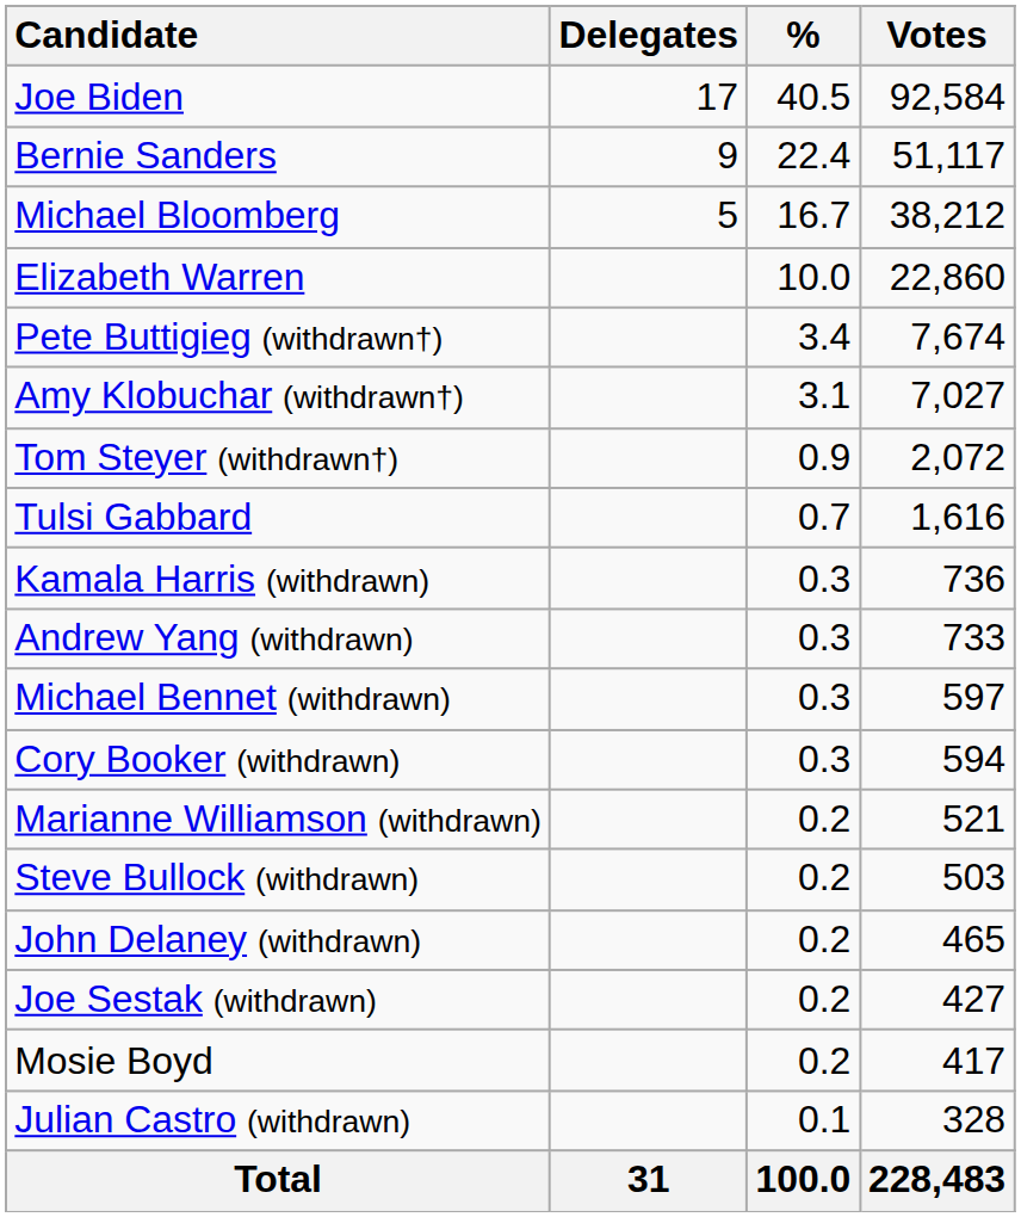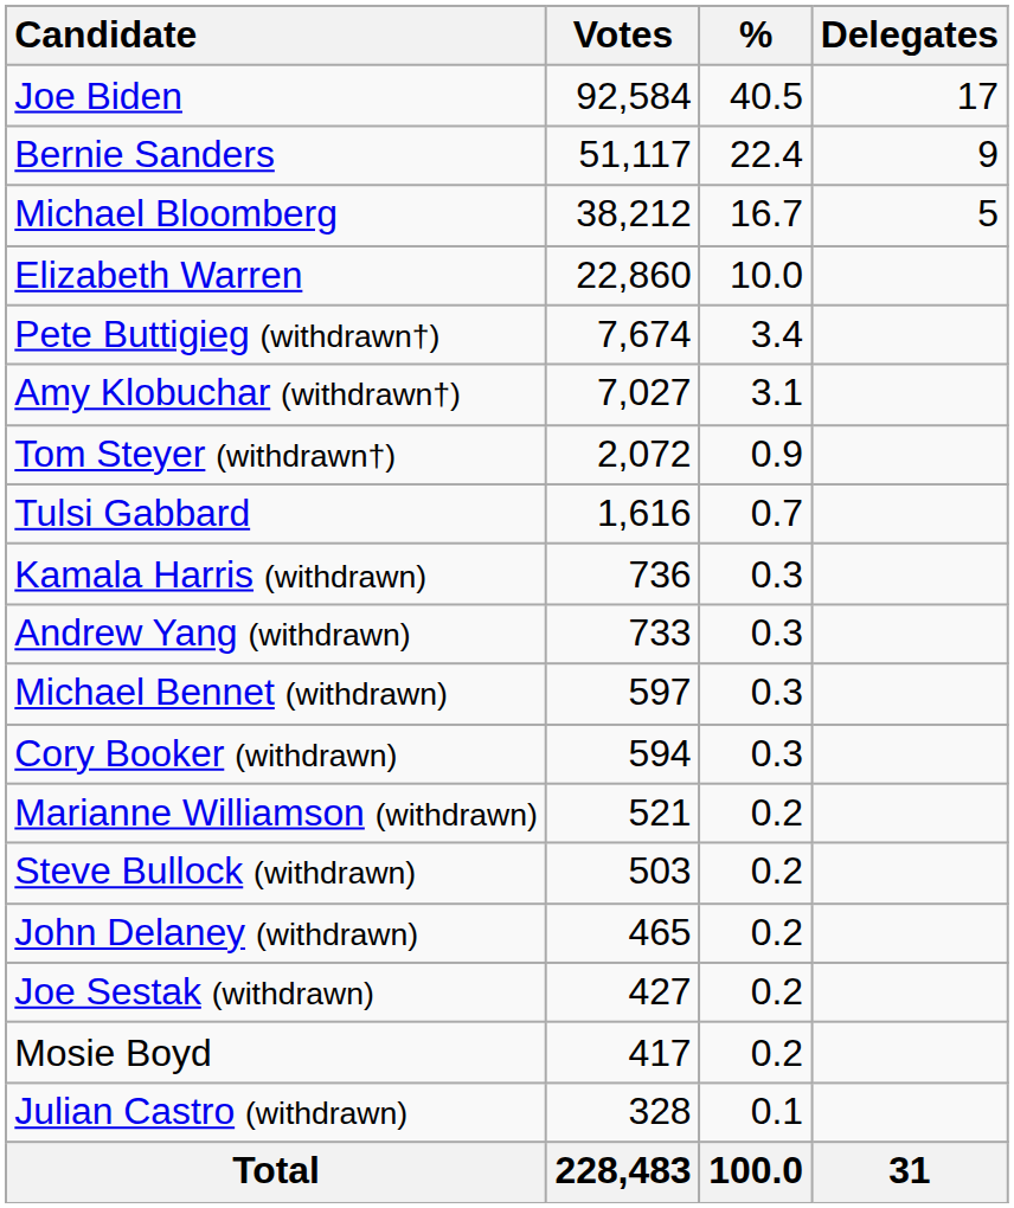 <table class="wikitable sortable" style="text-align:right;">
 <tr>
 <th style="text-align:left;">Candidate</th>
+<th>Votes</th>
+<th>%</th>
 <th>Delegates</th>
-<th>%</th>
-<th>Votes</th>
 </tr>
 <tr>
 <td style="text-align:left;" data-sort-name="Biden, Joe"><a href='#'>Joe Biden</a></td>
+<td>92,584</td>
+<td>40.5</td>
 <td>17</td>
-<td>40.5</td>
-<td>92,584</td>
 </tr>
 <tr>
 <td style="text-align:left;" data-sort-name="Sanders, Bernie"><a href='#'>Bernie Sanders</a></td>
+<td>51,117</td>
+<td>22.4</td>
 <td>9</td>
-<td>22.4</td>
-<td>51,117</td>
 </tr>
 <tr>
 <td style="text-align:left;" data-sort-name="Bloomberg, Michael"><a href='#'>Michael Bloomberg</a></td>
+<td>38,212</td>
+<td>16.7</td>
 <td>5</td>
-<td>16.7</td>
-<td>38,212</td>
 </tr>
 <tr>
 <td style="text-align:left;" data-sort-name="Warren, Elizabeth"><a href='#'>Elizabeth Warren</a></td>
+<td>22,860</td>
+<td>10.0</td>
 <td></td>
-<td>10.0</td>
-<td>22,860</td>
 </tr>
 <tr>
 <td style="text-align:left;" data-sort-name="Buttigieg, Pete"><a href='#'>Pete Buttigieg</a> <small>(withdrawn†)</small></td>
+<td>7,674</td>
+<td>3.4</td>
 <td></td>
-<td>3.4</td>
-<td>7,674</td>
 </tr>
 <tr>
 <td style="text-align:left;" data-sort-name="Klobuchar, Amy"><a href='#'>Amy Klobuchar</a> <small>(withdrawn†)</small></td>
+<td>7,027</td>
+<td>3.1</td>
 <td></td>
-<td>3.1</td>
-<td>7,027</td>
 </tr>
 <tr>
 <td style="text-align:left;" data-sort-name="Steyer, Tom"><a href='#'>Tom Steyer</a> <small>(withdrawn†)</small></td>
+<td>2,072</td>
+<td>0.9</td>
 <td></td>
-<td>0.9</td>
-<td>2,072</td>
 </tr>
 <tr>
 <td style="text-align:left;" data-sort-name="Gabbard, Tulsi"><a href='#'>Tulsi Gabbard</a></td>
+<td>1,616</td>
+<td>0.7</td>
 <td></td>
-<td>0.7</td>
-<td>1,616</td>
 </tr>
 <tr>
 <td style="text-align:left;" data-sort-name="Harris, Kamala"><a href='#'>Kamala Harris</a> <small>(withdrawn)</small></td>
+<td>736</td>
+<td>0.3</td>
 <td></td>
-<td>0.3</td>
-<td>736</td>
 </tr>
 <tr>
 <td style="text-align:left;" data-sort-name="Yang, Andrew"><a href='#'>Andrew Yang</a> <small>(withdrawn)</small></td>
+<td>733</td>
+<td>0.3</td>
 <td></td>
-<td>0.3</td>
-<td>733</td>
 </tr>
 <tr>
 <td style="text-align:left;" data-sort-name="Bennet, Michael"><a href='#'>Michael Bennet</a> <small>(withdrawn)</small></td>
+<td>597</td>
+<td>0.3</td>
 <td></td>
-<td>0.3</td>
-<td>597</td>
 </tr>
 <tr>
 <td style="text-align:left;" data-sort-name="Booker, Cory"><a href='#'>Cory Booker</a> <small>(withdrawn)</small></td>
+<td>594</td>
+<td>0.3</td>
 <td></td>
-<td>0.3</td>
-<td>594</td>
 </tr>
 <tr>
 <td style="text-align:left;" data-sort-name="Williamson, Marianne"><a href='#'>Marianne Williamson</a> <small>(withdrawn)</small></td>
+<td>521</td>
+<td>0.2</td>
 <td></td>
-<td>0.2</td>
-<td>521</td>
 </tr>
 <tr>
 <td style="text-align:left;" data-sort-name="Bullock, Steve"><a href='#'>Steve Bullock</a> <small>(withdrawn)</small></td>
+<td>503</td>
+<td>0.2</td>
 <td></td>
-<td>0.2</td>
-<td>503</td>
 </tr>
 <tr>
 <td style="text-align:left;" data-sort-name="Delaney, John"><a href='#'>John Delaney</a> <small>(withdrawn)</small></td>
+<td>465</td>
+<td>0.2</td>
 <td></td>
-<td>0.2</td>
-<td>465</td>
 </tr>
 <tr>
 <td style="text-align:left;" data-sort-name="Sestak, Joe"><a href='#'>Joe Sestak</a> <small>(withdrawn)</small></td>
+<td>427</td>
+<td>0.2</td>
 <td></td>
-<td>0.2</td>
-<td>427</td>
 </tr>
 <tr>
 <td style="text-align:left;" data-sort-name="Boyd, Mosie">Mosie Boyd</td>
+<td>417</td>
+<td>0.2</td>
 <td></td>
-<td>0.2</td>
-<td>417</td>
 </tr>
 <tr>
 <td style="text-align:left;" data-sort-name="Castro, Julian"><a href='#'>Julian Castro</a> <small>(withdrawn)</small></td>
+<td>328</td>
+<td>0.1</td>
 <td></td>
-<td>0.1</td>
-<td>328</td>
 </tr>
 <tr>
 <th>Total</th>
+<th>228,483</th>
+<th>100.0</th>
 <th>31</th>
-<th>100.0</th>
-<th>228,483</th>
 </tr>
 </table>
